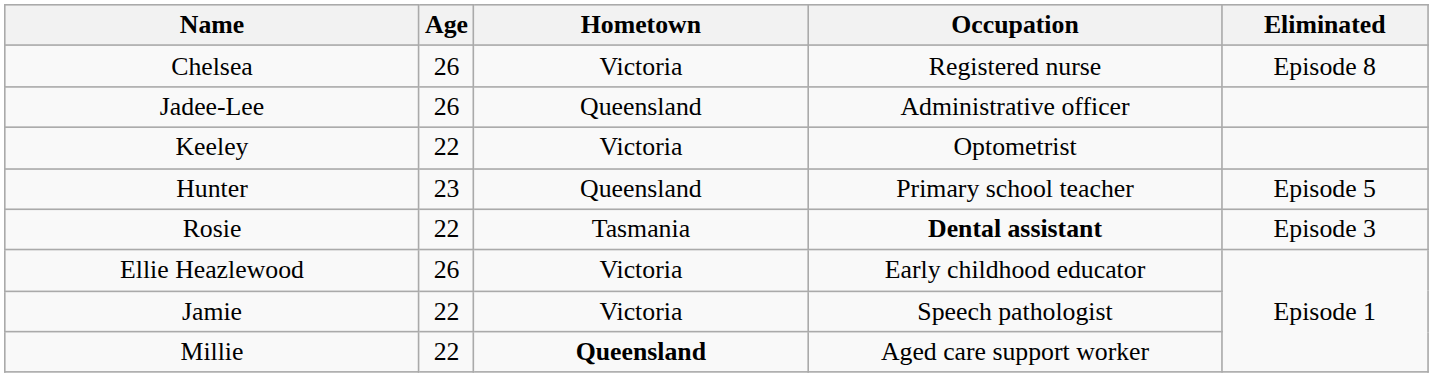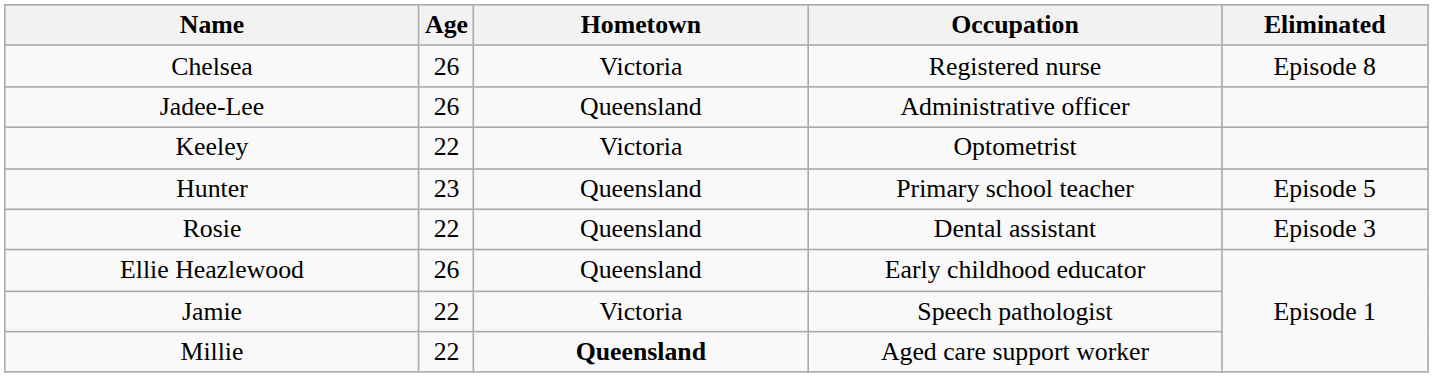 <table class="wikitable plainrowheaders" style="text-align:center">
 <tr>
 <th width=250>Name</th>
 <th width=25>Age</th>
 <th width=200>Hometown</th>
 <th width=250>Occupation</th>
 <th width=120>Eliminated</th>
 </tr>
 <tr>
 <td>Chelsea</td>
 <td>26</td>
 <td>Victoria</td>
 <td>Registered nurse</td>
 <td>Episode 8</td>
 </tr>
 <tr>
 <td>Jadee-Lee</td>
 <td>26</td>
 <td>Queensland</td>
 <td>Administrative officer</td>
 <td></td>
 </tr>
 <tr>
 <td>Keeley</td>
 <td>22</td>
 <td>Victoria</td>
 <td>Optometrist</td>
 <td></td>
 </tr>
 <tr>
 <td>Hunter</td>
 <td>23</td>
 <td>Queensland</td>
 <td>Primary school teacher</td>
 <td>Episode 5</td>
 </tr>
 <tr>
 <td>Rosie</td>
 <td>22</td>
-<td>Tasmania</td>
-<td><strong>Dental assistant</strong></td>
+<td>Queensland</td>
+<td>Dental assistant</td>
 <td>Episode 3</td>
 </tr>
 <tr>
 <td>Ellie Heazlewood</td>
 <td>26</td>
-<td>Victoria</td>
+<td>Queensland</td>
 <td>Early childhood educator</td>
 <td rowspan="3">Episode 1</td>
 </tr>
 <tr>
 <td>Jamie</td>
 <td>22</td>
 <td>Victoria</td>
 <td>Speech pathologist</td>
 </tr>
 <tr>
 <td>Millie</td>
 <td>22</td>
 <td><strong>Queensland</strong></td>
 <td>Aged care support worker</td>
 </tr>
 </table>
